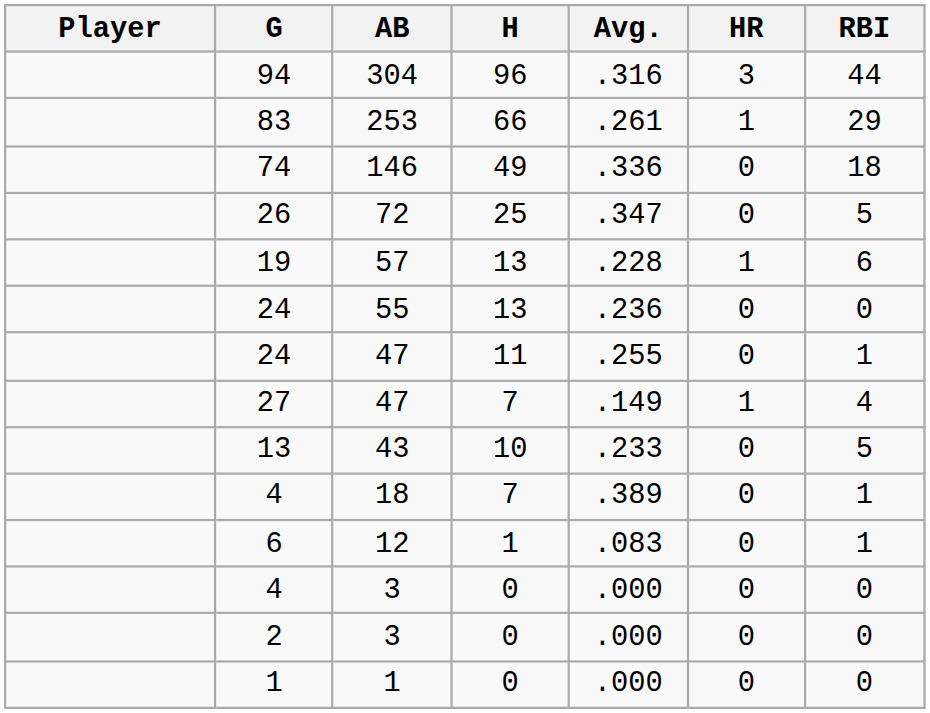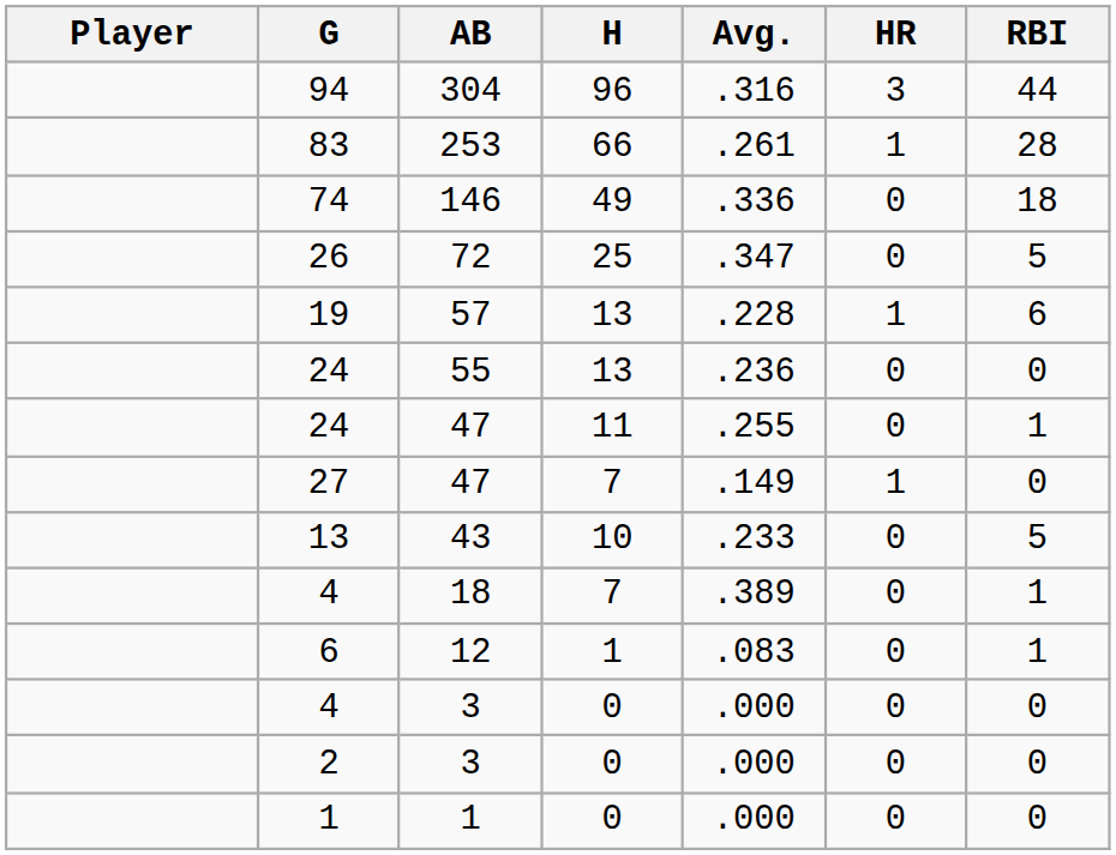 <table class="wikitable sortable">
 <tr>
 <th bgcolor="#DDDDFF" width="16%">Player</th>
 <th bgcolor="#DDDDFF" width="9%">G</th>
 <th bgcolor="#DDDDFF" width="9%">AB</th>
 <th bgcolor="#DDDDFF" width="9%">H</th>
 <th bgcolor="#DDDDFF" width="9%">Avg.</th>
 <th bgcolor="#DDDDFF" width="9%">HR</th>
 <th bgcolor="#DDDDFF" width="9%">RBI</th>
 </tr>
 <tr align="center">
 <td></td>
 <td>94</td>
 <td>304</td>
 <td>96</td>
 <td>.316</td>
 <td>3</td>
 <td>44</td>
 </tr>
 <tr align="center">
 <td></td>
 <td>83</td>
 <td>253</td>
 <td>66</td>
 <td>.261</td>
 <td>1</td>
-<td>29</td>
+<td>28</td>
 </tr>
 <tr align="center">
 <td></td>
 <td>74</td>
 <td>146</td>
 <td>49</td>
 <td>.336</td>
 <td>0</td>
 <td>18</td>
 </tr>
 <tr align="center">
 <td></td>
 <td>26</td>
 <td>72</td>
 <td>25</td>
 <td>.347</td>
 <td>0</td>
 <td>5</td>
 </tr>
 <tr align="center">
 <td></td>
 <td>19</td>
 <td>57</td>
 <td>13</td>
 <td>.228</td>
 <td>1</td>
 <td>6</td>
 </tr>
 <tr align="center">
 <td></td>
 <td>24</td>
 <td>55</td>
 <td>13</td>
 <td>.236</td>
 <td>0</td>
 <td>0</td>
 </tr>
 <tr align="center">
 <td></td>
 <td>24</td>
 <td>47</td>
 <td>11</td>
 <td>.255</td>
 <td>0</td>
 <td>1</td>
 </tr>
 <tr align="center">
 <td></td>
 <td>27</td>
 <td>47</td>
 <td>7</td>
 <td>.149</td>
 <td>1</td>
-<td>4</td>
+<td>0</td>
 </tr>
 <tr align="center">
 <td></td>
 <td>13</td>
 <td>43</td>
 <td>10</td>
 <td>.233</td>
 <td>0</td>
 <td>5</td>
 </tr>
 <tr align="center">
 <td></td>
 <td>4</td>
 <td>18</td>
 <td>7</td>
 <td>.389</td>
 <td>0</td>
 <td>1</td>
 </tr>
 <tr align="center">
 <td></td>
 <td>6</td>
 <td>12</td>
 <td>1</td>
 <td>.083</td>
 <td>0</td>
 <td>1</td>
 </tr>
 <tr align="center">
 <td></td>
 <td>4</td>
 <td>3</td>
 <td>0</td>
 <td>.000</td>
 <td>0</td>
 <td>0</td>
 </tr>
 <tr align="center">
 <td></td>
 <td>2</td>
 <td>3</td>
 <td>0</td>
 <td>.000</td>
 <td>0</td>
 <td>0</td>
 </tr>
 <tr align="center">
 <td></td>
 <td>1</td>
 <td>1</td>
 <td>0</td>
 <td>.000</td>
 <td>0</td>
 <td>0</td>
 </tr>
 </table>
